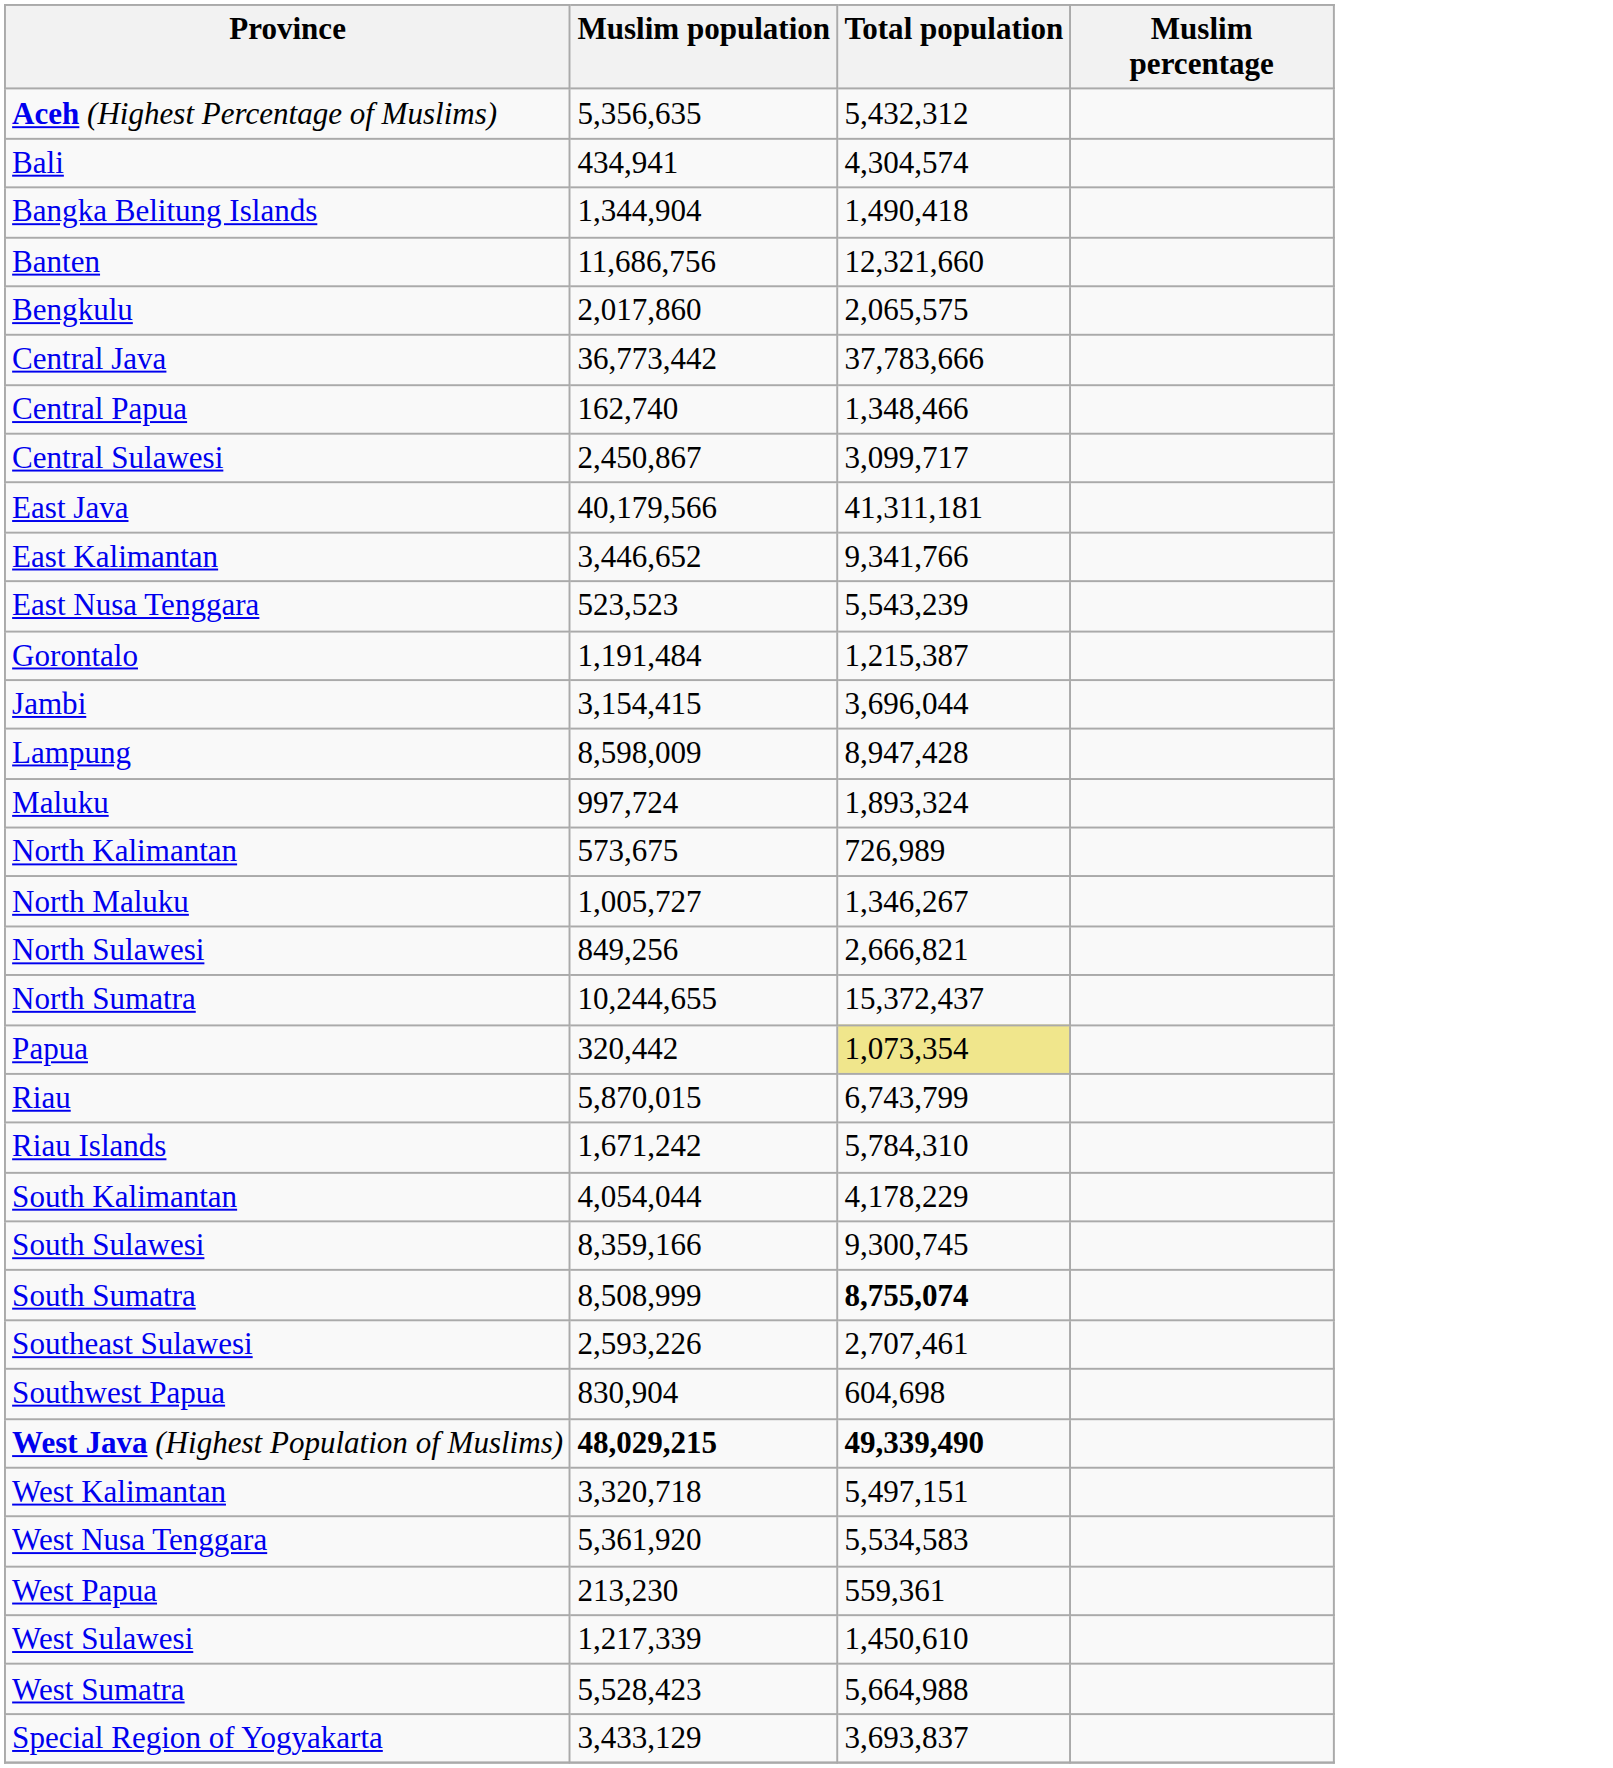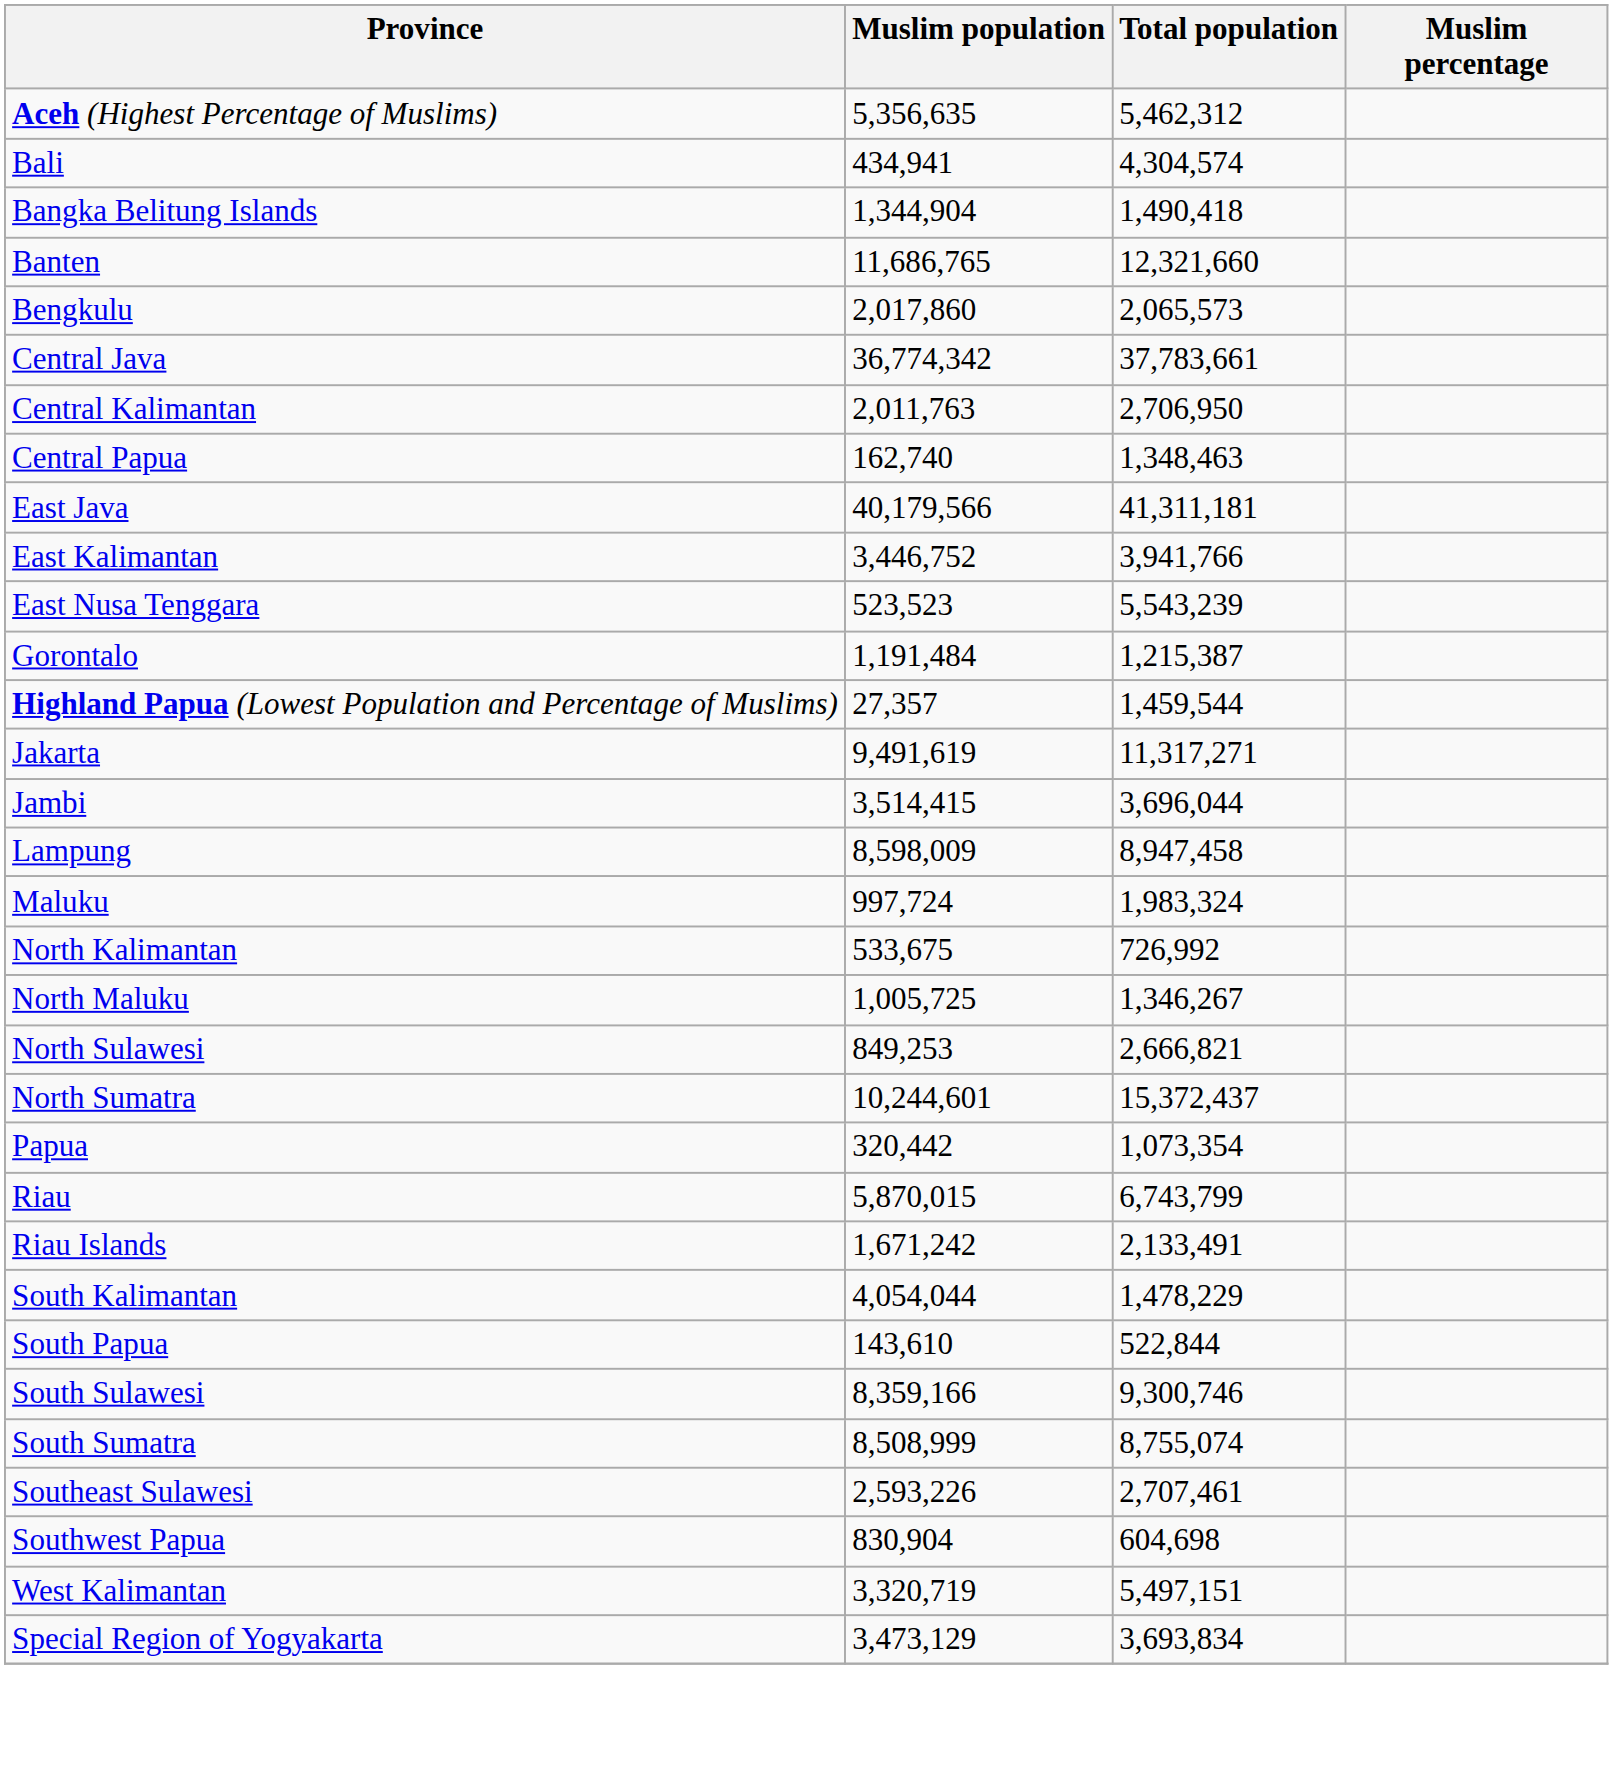 <table class="wikitable sortable" style="font-size:100;" cellspacing="4">
 <tr valign="top">
 <th>Province</th>
 <th>Muslim population</th>
 <th>Total population</th>
 <th data-sort-type="number" style="max-width:8em">Muslim percentage</th>
 </tr>
 <tr>
 <td><strong><a href='#'>Aceh</a></strong> <em>(Highest Percentage of Muslims)</em></td>
 <td>5,356,635</td>
-<td>5,432,312</td>
+<td>5,462,312</td>
 <td><strong></strong></td>
 </tr>
 <tr>
 <td><a href='#'>Bali</a></td>
 <td>434,941</td>
 <td>4,304,574</td>
 <td></td>
 </tr>
 <tr>
 <td><a href='#'>Bangka Belitung Islands</a></td>
 <td>1,344,904</td>
 <td>1,490,418</td>
 <td></td>
 </tr>
 <tr>
 <td><a href='#'>Banten</a></td>
-<td>11,686,756</td>
+<td>11,686,765</td>
 <td>12,321,660</td>
 <td></td>
 </tr>
 <tr>
 <td><a href='#'>Bengkulu</a></td>
 <td>2,017,860</td>
-<td>2,065,575</td>
+<td>2,065,573</td>
 <td></td>
 </tr>
 <tr>
 <td><a href='#'>Central Java</a></td>
-<td>36,773,442</td>
-<td>37,783,666</td>
+<td>36,774,342</td>
+<td>37,783,661</td>
+<td></td>
+</tr>
+<tr>
+<td><a href='#'>Central Kalimantan</a></td>
+<td>2,011,763</td>
+<td>2,706,950</td>
 <td></td>
 </tr>
 <tr>
 <td><a href='#'>Central Papua</a></td>
 <td>162,740</td>
-<td>1,348,466</td>
-<td></td>
-</tr>
-<tr>
-<td><a href='#'>Central Sulawesi</a></td>
-<td>2,450,867</td>
-<td>3,099,717</td>
+<td>1,348,463</td>
 <td></td>
 </tr>
 <tr>
 <td><a href='#'>East Java</a></td>
 <td>40,179,566</td>
 <td>41,311,181</td>
 <td></td>
 </tr>
 <tr>
 <td><a href='#'>East Kalimantan</a></td>
-<td>3,446,652</td>
-<td>9,341,766</td>
+<td>3,446,752</td>
+<td>3,941,766</td>
 <td></td>
 </tr>
 <tr>
 <td><a href='#'>East Nusa Tenggara</a></td>
 <td>523,523</td>
 <td>5,543,239</td>
 <td></td>
 </tr>
 <tr>
 <td><a href='#'>Gorontalo</a></td>
 <td>1,191,484</td>
 <td>1,215,387</td>
 <td></td>
 </tr>
 <tr>
+<td><strong><a href='#'>Highland Papua</a></strong> <em>(Lowest Population and Percentage of Muslims)</em></td>
+<td>27,357</td>
+<td>1,459,544</td>
+<td></td>
+</tr>
+<tr>
+<td><a href='#'>Jakarta</a></td>
+<td>9,491,619</td>
+<td>11,317,271</td>
+<td></td>
+</tr>
+<tr>
 <td><a href='#'>Jambi</a></td>
-<td>3,154,415</td>
+<td>3,514,415</td>
 <td>3,696,044</td>
 <td></td>
 </tr>
 <tr>
 <td><a href='#'>Lampung</a></td>
 <td>8,598,009</td>
-<td>8,947,428</td>
+<td>8,947,458</td>
 <td></td>
 </tr>
 <tr>
 <td><a href='#'>Maluku</a></td>
 <td>997,724</td>
-<td>1,893,324</td>
+<td>1,983,324</td>
 <td></td>
 </tr>
 <tr>
 <td><a href='#'>North Kalimantan</a></td>
-<td>573,675</td>
-<td>726,989</td>
+<td>533,675</td>
+<td>726,992</td>
 <td></td>
 </tr>
 <tr>
 <td><a href='#'>North Maluku</a></td>
-<td>1,005,727</td>
+<td>1,005,725</td>
 <td>1,346,267</td>
 <td></td>
 </tr>
 <tr>
 <td><a href='#'>North Sulawesi</a></td>
-<td>849,256</td>
+<td>849,253</td>
 <td>2,666,821</td>
 <td></td>
 </tr>
 <tr>
 <td><a href='#'>North Sumatra</a></td>
-<td>10,244,655</td>
+<td>10,244,601</td>
 <td>15,372,437</td>
 <td></td>
 </tr>
 <tr>
 <td><a href='#'>Papua</a></td>
 <td>320,442</td>
-<td style="background: khaki;">1,073,354</td>
+<td>1,073,354</td>
 <td></td>
 </tr>
 <tr>
 <td><a href='#'>Riau</a></td>
 <td>5,870,015</td>
 <td>6,743,799</td>
 <td></td>
 </tr>
 <tr>
 <td><a href='#'>Riau Islands</a></td>
 <td>1,671,242</td>
-<td>5,784,310</td>
+<td>2,133,491</td>
 <td></td>
 </tr>
 <tr>
 <td><a href='#'>South Kalimantan</a></td>
 <td>4,054,044</td>
-<td>4,178,229</td>
+<td>1,478,229</td>
+<td></td>
+</tr>
+<tr>
+<td><a href='#'>South Papua</a></td>
+<td>143,610</td>
+<td>522,844</td>
 <td></td>
 </tr>
 <tr>
 <td><a href='#'>South Sulawesi</a></td>
 <td>8,359,166</td>
-<td>9,300,745</td>
+<td>9,300,746</td>
 <td></td>
 </tr>
 <tr>
 <td><a href='#'>South Sumatra</a></td>
 <td>8,508,999</td>
-<td><strong>8,755,074</strong></td>
+<td>8,755,074</td>
 <td></td>
 </tr>
 <tr>
 <td><a href='#'>Southeast Sulawesi</a></td>
 <td>2,593,226</td>
 <td>2,707,461</td>
 <td></td>
 </tr>
 <tr>
 <td><a href='#'>Southwest Papua</a></td>
 <td>830,904</td>
 <td>604,698</td>
 <td></td>
 </tr>
 <tr>
-<td><strong><a href='#'>West Java</a></strong> <em>(Highest Population of Muslims)</em></td>
-<td><strong>48,029,215</strong></td>
-<td><strong>49,339,490</strong></td>
-<td></td>
-</tr>
-<tr>
 <td><a href='#'>West Kalimantan</a></td>
-<td>3,320,718</td>
+<td>3,320,719</td>
 <td>5,497,151</td>
 <td></td>
 </tr>
 <tr>
-<td><a href='#'>West Nusa Tenggara</a></td>
-<td>5,361,920</td>
-<td>5,534,583</td>
-<td></td>
-</tr>
-<tr>
-<td><a href='#'>West Papua</a></td>
-<td>213,230</td>
-<td>559,361</td>
-<td></td>
-</tr>
-<tr>
-<td><a href='#'>West Sulawesi</a></td>
-<td>1,217,339</td>
-<td>1,450,610</td>
-<td></td>
-</tr>
-<tr>
-<td><a href='#'>West Sumatra</a></td>
-<td>5,528,423</td>
-<td>5,664,988</td>
-<td></td>
-</tr>
-<tr>
 <td><a href='#'>Special Region of Yogyakarta</a></td>
-<td>3,433,129</td>
-<td>3,693,837</td>
+<td>3,473,129</td>
+<td>3,693,834</td>
 <td></td>
 </tr>
 <tr>
 </tr>
 </table>
